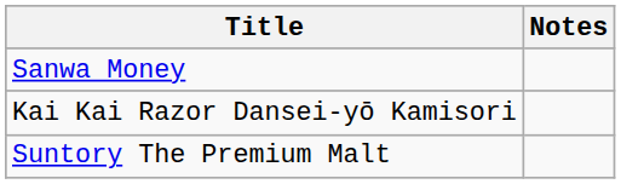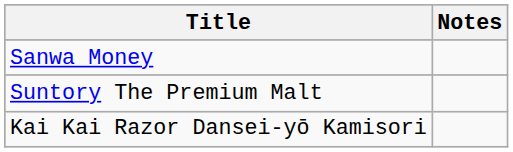 <table class="wikitable">
 <tr>
 <th>Title</th>
 <th>Notes</th>
 </tr>
 <tr>
 <td><a href='#'>Sanwa Money</a></td>
 <td></td>
 </tr>
 <tr>
+<td><a href='#'>Suntory</a> The Premium Malt</td>
+<td></td>
+</tr>
+<tr>
 <td>Kai Kai Razor Dansei-yō Kamisori</td>
 <td></td>
 </tr>
-<tr>
-<td><a href='#'>Suntory</a> The Premium Malt</td>
-<td></td>
-</tr>
 </table>
